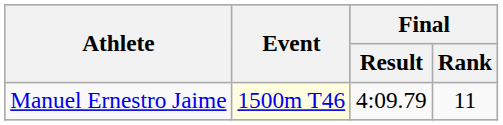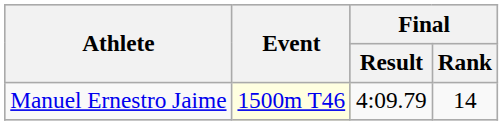 <table class=wikitable style="font-size:90%">
 <tr>
 <th rowspan="2">Athlete</th>
 <th rowspan="2">Event</th>
 <th colspan="2">Final</th>
 </tr>
 <tr>
 <th>Result</th>
 <th>Rank</th>
 </tr>
 <tr align=center>
 <td align=left><a href='#'>Manuel Ernestro Jaime</a></td>
 <td align=left style="background: lightyellow;"><a href='#'>1500m T46</a></td>
 <td>4:09.79</td>
-<td>11</td>
+<td>14</td>
 </tr>
 </table>
